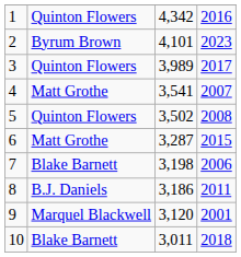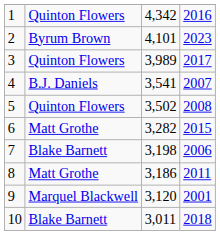 <table class="wikitable">
 <tr>
 </tr>
 <tr>
 <td>1</td>
 <td><a href='#'>Quinton Flowers</a></td>
 <td><abbr>4,342</abbr></td>
 <td><a href='#'>2016</a></td>
 </tr>
 <tr>
 <td>2</td>
 <td><a href='#'>Byrum Brown</a></td>
 <td><abbr>4,101</abbr></td>
 <td><a href='#'>2023</a></td>
 </tr>
 <tr>
 <td>3</td>
 <td><a href='#'>Quinton Flowers</a></td>
 <td><abbr>3,989</abbr></td>
 <td><a href='#'>2017</a></td>
 </tr>
 <tr>
 <td>4</td>
-<td><a href='#'>Matt Grothe</a></td>
+<td><a href='#'>B.J. Daniels</a></td>
 <td><abbr>3,541</abbr></td>
 <td><a href='#'>2007</a></td>
 </tr>
 <tr>
 <td>5</td>
 <td><a href='#'>Quinton Flowers</a></td>
 <td><abbr>3,502</abbr></td>
 <td><a href='#'>2008</a></td>
 </tr>
 <tr>
 <td>6</td>
 <td><a href='#'>Matt Grothe</a></td>
-<td><abbr>3,287</abbr></td>
+<td><abbr>3,282</abbr></td>
 <td><a href='#'>2015</a></td>
 </tr>
 <tr>
 <td>7</td>
 <td><a href='#'>Blake Barnett</a></td>
 <td><abbr>3,198</abbr></td>
 <td><a href='#'>2006</a></td>
 </tr>
 <tr>
 <td>8</td>
-<td><a href='#'>B.J. Daniels</a></td>
+<td><a href='#'>Matt Grothe</a></td>
 <td><abbr>3,186</abbr></td>
 <td><a href='#'>2011</a></td>
 </tr>
 <tr>
 <td>9</td>
 <td><a href='#'>Marquel Blackwell</a></td>
 <td><abbr>3,120</abbr></td>
 <td><a href='#'>2001</a></td>
 </tr>
 <tr>
 <td>10</td>
 <td><a href='#'>Blake Barnett</a></td>
 <td><abbr>3,011</abbr></td>
 <td><a href='#'>2018</a></td>
 </tr>
 </table>
